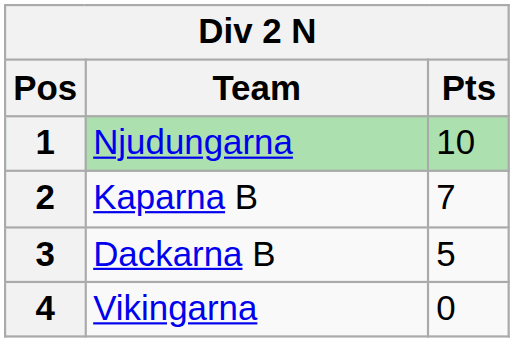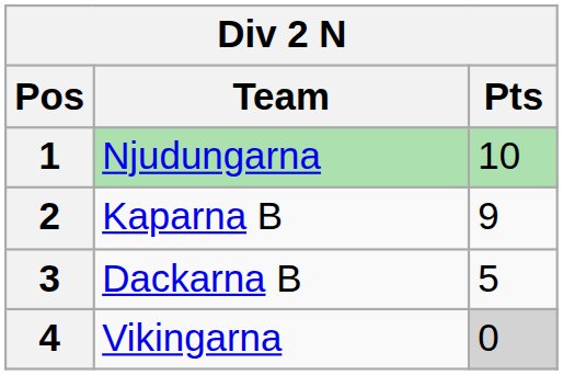 <table class="wikitable">
 <tr>
 <th colspan="3">Div 2 N</th>
 </tr>
 <tr>
 <th width=20>Pos</th>
 <th width=150>Team</th>
 <th width=30>Pts</th>
 </tr>
 <tr style="background:#ACE1AF;">
 <th>1</th>
 <td><a href='#'>Njudungarna</a></td>
 <td>10</td>
 </tr>
 <tr>
 <th>2</th>
 <td><a href='#'>Kaparna</a> B</td>
-<td>7</td>
+<td>9</td>
 </tr>
 <tr>
 <th>3</th>
 <td><a href='#'>Dackarna</a> B</td>
 <td>5</td>
 </tr>
 <tr>
 <th>4</th>
 <td><a href='#'>Vikingarna</a></td>
-<td>0</td>
+<td style="background: lightgrey;">0</td>
 </tr>
 </table>
